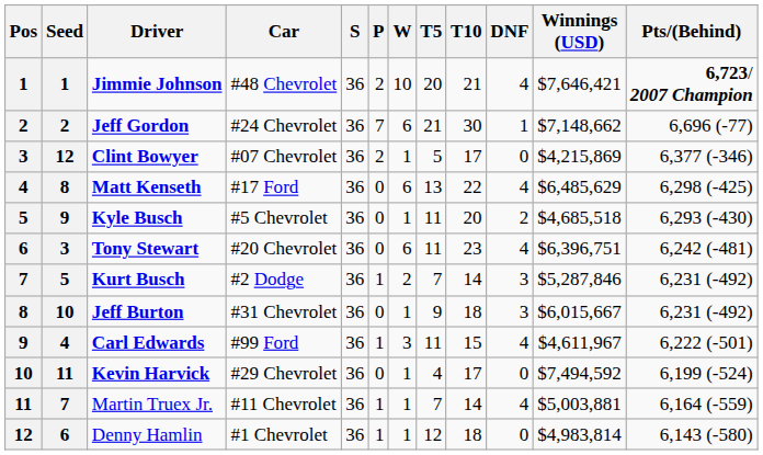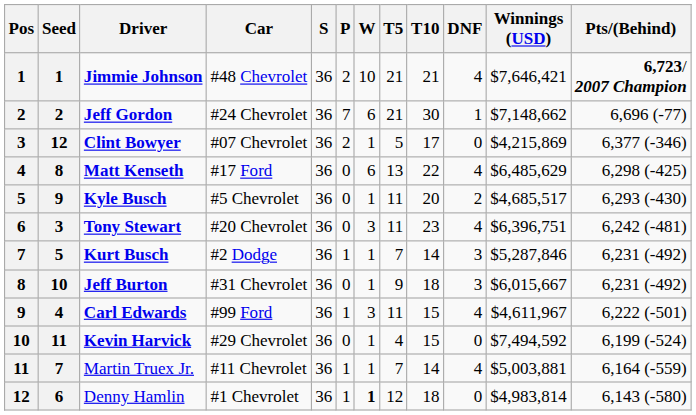 <table class="wikitable" style="font-size: 95%;">
 <tr>
 <th>Pos</th>
 <th>Seed</th>
 <th>Driver</th>
 <th>Car</th>
 <th>S</th>
 <th>P</th>
 <th>W</th>
 <th>T5</th>
 <th>T10</th>
 <th>DNF</th>
 <th>Winnings<br>(<a href='#'>USD</a>)</th>
 <th>Pts/(Behind)</th>
 </tr>
 <tr>
 <th>1</th>
 <th>1</th>
 <td> <strong><a href='#'>Jimmie Johnson</a></strong></td>
 <td>#48 <a href='#'>Chevrolet</a></td>
 <td align="right">36</td>
 <td align="right">2</td>
 <td align="right">10</td>
-<td align="right">20</td>
+<td align="right">21</td>
 <td align="right">21</td>
 <td align="right">4</td>
 <td align="right">$7,646,421</td>
 <td align="right"><strong>6,723</strong>/<br><strong><em>2007 Champion</em></strong></td>
 </tr>
 <tr>
 <th>2</th>
 <th>2</th>
 <td> <strong><a href='#'>Jeff Gordon</a></strong></td>
 <td>#24 Chevrolet</td>
 <td align="right">36</td>
 <td align="right">7</td>
 <td align="right">6</td>
 <td align="right">21</td>
 <td align="right">30</td>
 <td align="right">1</td>
 <td align="right">$7,148,662</td>
 <td align="right">6,696 (-77)</td>
 </tr>
 <tr>
 <th>3</th>
 <th>12</th>
 <td> <strong><a href='#'>Clint Bowyer</a></strong></td>
 <td>#07 Chevrolet</td>
 <td align="right">36</td>
 <td align="right">2</td>
 <td align="right">1</td>
 <td align="right">5</td>
 <td align="right">17</td>
 <td align="right">0</td>
 <td align="right">$4,215,869</td>
 <td align="right">6,377 (-346)</td>
 </tr>
 <tr>
 <th>4</th>
 <th>8</th>
 <td> <strong><a href='#'>Matt Kenseth</a></strong></td>
 <td>#17 <a href='#'>Ford</a></td>
 <td align="right">36</td>
 <td align="right">0</td>
 <td align="right">6</td>
 <td align="right">13</td>
 <td align="right">22</td>
 <td align="right">4</td>
 <td align="right">$6,485,629</td>
 <td align="right">6,298 (-425)</td>
 </tr>
 <tr>
 <th>5</th>
 <th>9</th>
 <td> <strong><a href='#'>Kyle Busch</a></strong></td>
 <td>#5 Chevrolet</td>
 <td align="right">36</td>
 <td align="right">0</td>
 <td align="right">1</td>
 <td align="right">11</td>
 <td align="right">20</td>
 <td align="right">2</td>
-<td align="right">$4,685,518</td>
+<td align="right">$4,685,517</td>
 <td align="right">6,293 (-430)</td>
 </tr>
 <tr>
 <th>6</th>
 <th>3</th>
 <td> <strong><a href='#'>Tony Stewart</a></strong></td>
 <td>#20 Chevrolet</td>
 <td align="right">36</td>
 <td align="right">0</td>
-<td align="right">6</td>
+<td align="right">3</td>
 <td align="right">11</td>
 <td align="right">23</td>
 <td align="right">4</td>
 <td align="right">$6,396,751</td>
 <td align="right">6,242 (-481)</td>
 </tr>
 <tr>
 <th>7</th>
 <th>5</th>
 <td> <strong><a href='#'>Kurt Busch</a></strong></td>
 <td>#2 <a href='#'>Dodge</a></td>
 <td align="right">36</td>
 <td align="right">1</td>
-<td align="right">2</td>
+<td align="right">1</td>
 <td align="right">7</td>
 <td align="right">14</td>
 <td align="right">3</td>
 <td align="right">$5,287,846</td>
 <td align="right">6,231 (-492)</td>
 </tr>
 <tr>
 <th>8</th>
 <th>10</th>
 <td> <strong><a href='#'>Jeff Burton</a></strong></td>
 <td>#31 Chevrolet</td>
 <td align="right">36</td>
 <td align="right">0</td>
 <td align="right">1</td>
 <td align="right">9</td>
 <td align="right">18</td>
 <td align="right">3</td>
 <td align="right">$6,015,667</td>
 <td align="right">6,231 (-492)</td>
 </tr>
 <tr>
 <th>9</th>
 <th>4</th>
 <td> <strong><a href='#'>Carl Edwards</a></strong></td>
 <td>#99 <a href='#'>Ford</a></td>
 <td align="right">36</td>
 <td align="right">1</td>
 <td align="right">3</td>
 <td align="right">11</td>
 <td align="right">15</td>
 <td align="right">4</td>
 <td align="right">$4,611,967</td>
 <td align="right">6,222 (-501)</td>
 </tr>
 <tr>
 <th>10</th>
 <th>11</th>
 <td> <strong><a href='#'>Kevin Harvick</a></strong></td>
 <td>#29 Chevrolet</td>
 <td align="right">36</td>
 <td align="right">0</td>
 <td align="right">1</td>
 <td align="right">4</td>
-<td align="right">17</td>
+<td align="right">15</td>
 <td align="right">0</td>
 <td align="right">$7,494,592</td>
 <td align="right">6,199 (-524)</td>
 </tr>
 <tr>
 <th>11</th>
 <th>7</th>
 <td> <a href='#'>Martin Truex Jr.</a></td>
 <td>#11 Chevrolet</td>
 <td align="right">36</td>
 <td align="right">1</td>
 <td align="right">1</td>
 <td align="right">7</td>
 <td align="right">14</td>
 <td align="right">4</td>
 <td align="right">$5,003,881</td>
 <td align="right">6,164 (-559)</td>
 </tr>
 <tr>
 <th>12</th>
 <th>6</th>
 <td> <a href='#'>Denny Hamlin</a></td>
 <td>#1 Chevrolet</td>
 <td align="right">36</td>
 <td align="right">1</td>
-<td align="right">1</td>
+<td align="right"><strong>1</strong></td>
 <td align="right">12</td>
 <td align="right">18</td>
 <td align="right">0</td>
 <td align="right">$4,983,814</td>
 <td align="right">6,143 (-580)</td>
 </tr>
 </table>
